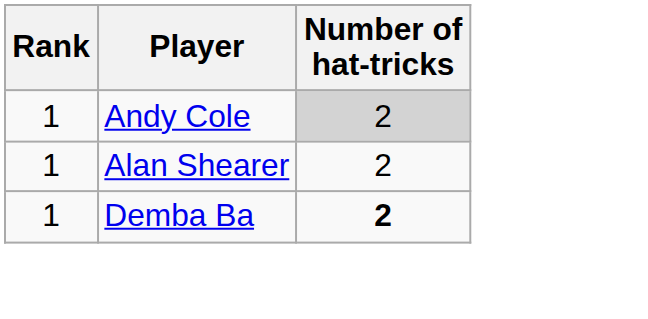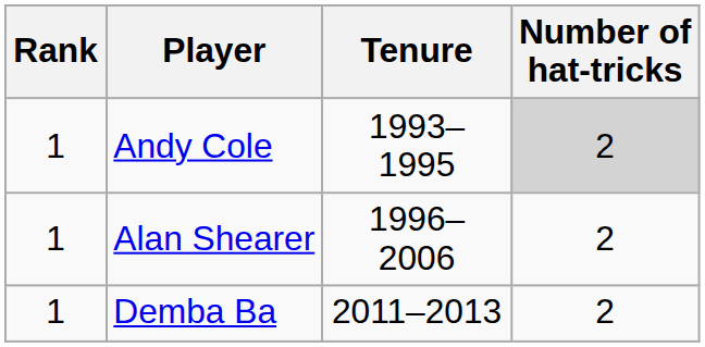 <table class="wikitable sortable" style="text-align:center">
 <tr>
 <th>Rank</th>
 <th>Player</th>
+<th style="width: 5em;">Tenure</th>
 <th style="width: 5em;">Number of hat-tricks</th>
 </tr>
 <tr>
 <td>1</td>
 <td style="text-align:left"><a href='#'>Andy Cole</a></td>
+<td>1993–1995</td>
 <td style="background: lightgrey;">2</td>
 </tr>
 <tr>
 <td>1</td>
 <td style="text-align:left"><a href='#'>Alan Shearer</a></td>
+<td>1996–2006</td>
 <td>2</td>
 </tr>
 <tr>
 <td>1</td>
 <td style="text-align:left"><a href='#'>Demba Ba</a></td>
-<td><strong>2</strong></td>
+<td>2011–2013</td>
+<td>2</td>
 </tr>
 </table>
